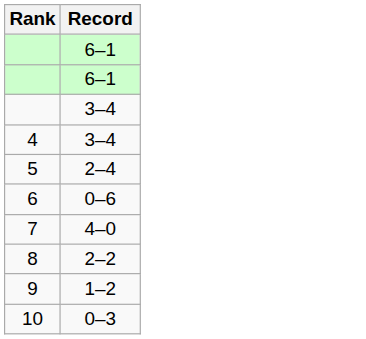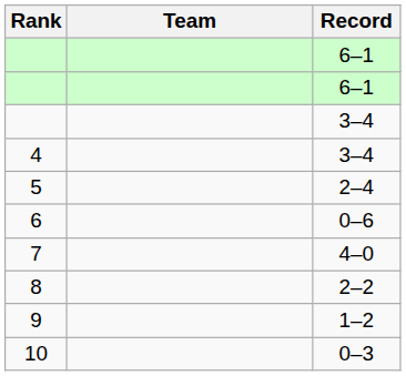 <table class="wikitable" style="text-align: center;">
 <tr>
 <th width=40>Rank</th>
+<th width=180>Team</th>
 <th width=60>Record</th>
 </tr>
 <tr bgcolor="#ccffcc">
 <td></td>
+<td align="left"></td>
 <td>6–1</td>
 </tr>
 <tr bgcolor="#ccffcc">
 <td></td>
+<td align="left"></td>
 <td>6–1</td>
 </tr>
 <tr>
 <td></td>
+<td align="left"></td>
 <td>3–4</td>
 </tr>
 <tr>
 <td>4</td>
+<td align="left"></td>
 <td>3–4</td>
 </tr>
 <tr>
 <td>5</td>
+<td align="left"></td>
 <td>2–4</td>
 </tr>
 <tr>
 <td>6</td>
+<td align="left"></td>
 <td>0–6</td>
 </tr>
 <tr>
 <td>7</td>
+<td align="left"></td>
 <td>4–0</td>
 </tr>
 <tr>
 <td>8</td>
+<td align="left"></td>
 <td>2–2</td>
 </tr>
 <tr>
 <td>9</td>
+<td align="left"></td>
 <td>1–2</td>
 </tr>
 <tr>
 <td>10</td>
+<td align="left"></td>
 <td>0–3</td>
 </tr>
 </table>
